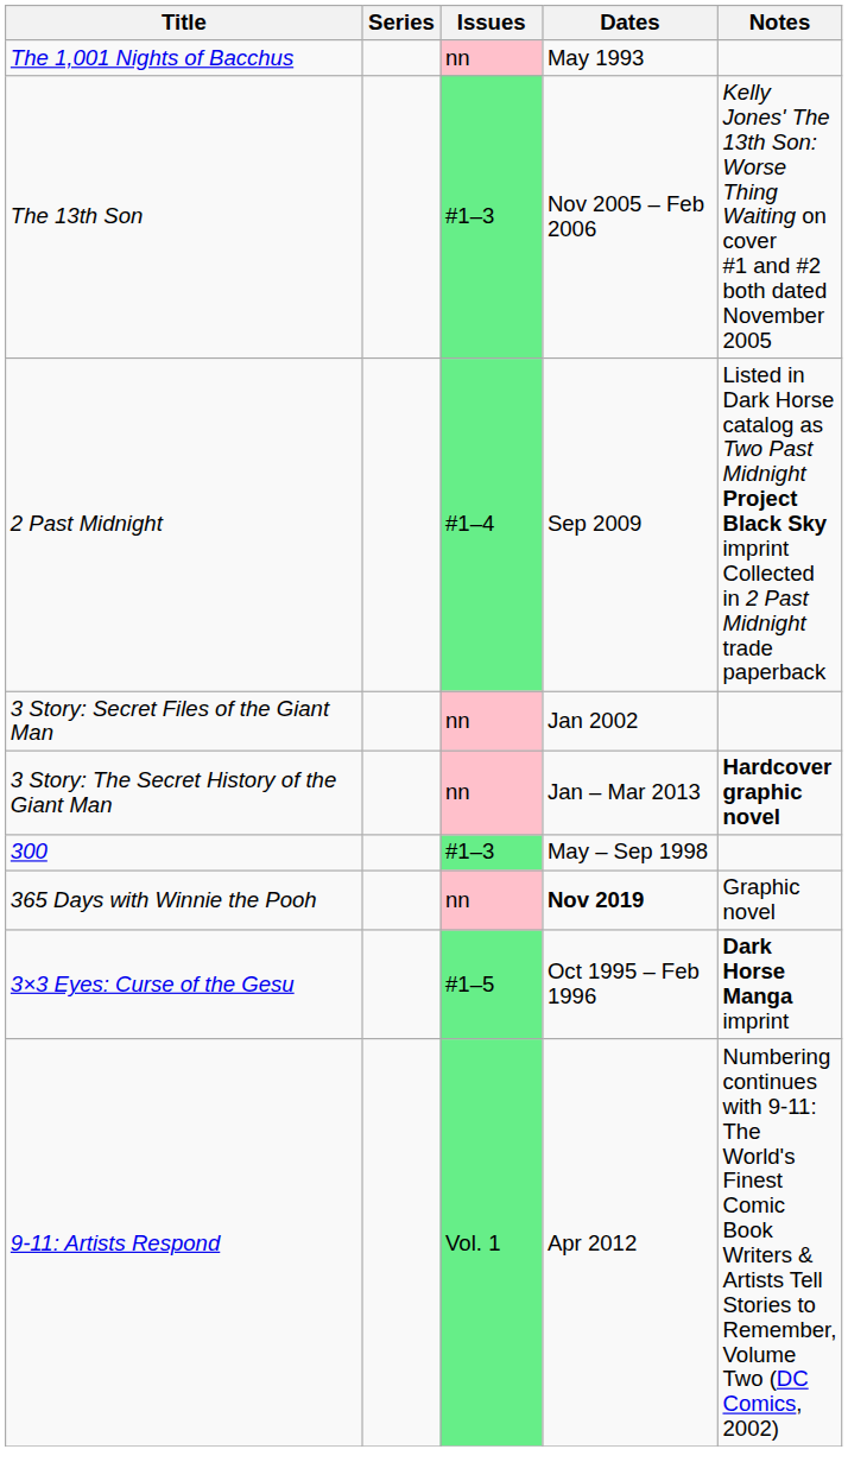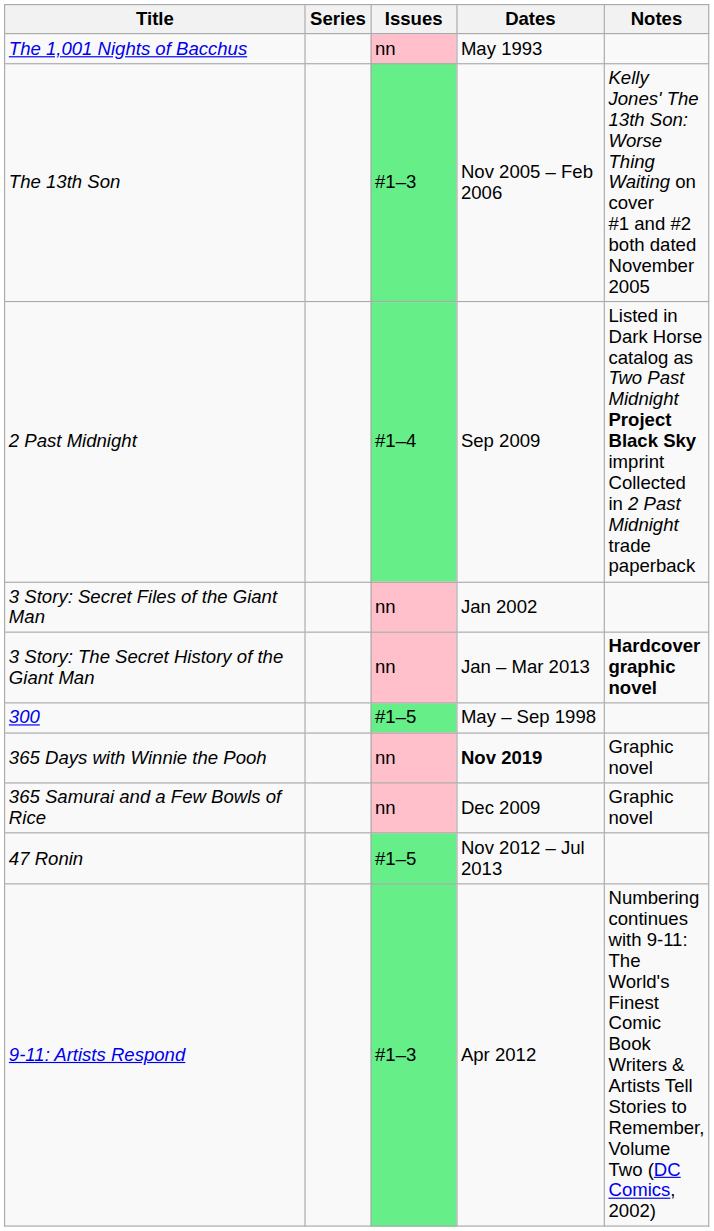 <table class="wikitable">
 <tr>
 <th scope="col" style="width: 400px;">Title</th>
 <th scope="col" style="width: 50px;">Series</th>
 <th scope="col" style="width: 80px;">Issues</th>
 <th scope="col" style="width: 180px;">Dates</th>
 <th>Notes</th>
 </tr>
 <tr>
 <td><em><a href='#'>The 1,001 Nights of Bacchus</a></em></td>
 <td></td>
 <td style="background:#FFC0CB;">nn</td>
 <td>May 1993</td>
 <td></td>
 </tr>
 <tr>
 <td><em>The 13th Son</em></td>
 <td></td>
 <td style="background:#66EE88;">#1–3</td>
 <td>Nov 2005 – Feb 2006</td>
 <td><em>Kelly Jones' The 13th Son: Worse Thing Waiting</em> on cover<br>#1 and #2 both dated November 2005</td>
 </tr>
 <tr>
 <td><em>2 Past Midnight</em></td>
 <td></td>
 <td style="background:#66EE88;">#1–4</td>
 <td>Sep 2009</td>
 <td>Listed in Dark Horse catalog as <em>Two Past Midnight</em><br><strong>Project Black Sky</strong> imprint<br>Collected in <em>2 Past Midnight</em> trade paperback</td>
 </tr>
 <tr>
 <td><em>3 Story: Secret Files of the Giant Man</em></td>
 <td></td>
 <td style="width:20px; background:#FFC0CB;">nn</td>
 <td>Jan 2002</td>
 <td></td>
 </tr>
 <tr>
 <td><em>3 Story: The Secret History of the Giant Man</em></td>
 <td></td>
 <td style="background:#FFC0CB;">nn</td>
 <td>Jan – Mar 2013</td>
 <td><strong>Hardcover graphic novel</strong></td>
 </tr>
 <tr>
 <td><em><a href='#'>300</a></em></td>
 <td></td>
-<td style="background:#66EE88;">#1–3</td>
+<td style="background:#66EE88;">#1–5</td>
 <td>May – Sep 1998</td>
 <td></td>
 </tr>
 <tr>
 <td><em>365 Days with Winnie the Pooh</em></td>
 <td></td>
 <td style="background:#FFC0CB;">nn</td>
 <td><strong>Nov 2019</strong></td>
 <td>Graphic novel</td>
 </tr>
 <tr>
-<td><em><a href='#'>3×3 Eyes: Curse of the Gesu</a></em></td>
+<td><em>365 Samurai and a Few Bowls of Rice</em></td>
+<td></td>
+<td style="background:#FFC0CB;">nn</td>
+<td>Dec 2009</td>
+<td>Graphic novel</td>
+</tr>
+<tr>
+<td><em>47 Ronin</em></td>
 <td></td>
 <td style="background:#66EE88;">#1–5</td>
-<td>Oct 1995 – Feb 1996</td>
-<td><strong>Dark Horse Manga</strong> imprint</td>
+<td>Nov 2012 – Jul 2013</td>
+<td></td>
 </tr>
 <tr>
 <td><em><a href='#'>9-11: Artists Respond</a></em></td>
 <td></td>
-<td style="background:#66EE88;">Vol. 1</td>
+<td style="background:#66EE88;">#1–3</td>
 <td>Apr 2012</td>
 <td>Numbering continues with 9-11: The World's Finest Comic Book Writers & Artists Tell Stories to Remember, Volume Two (<a href='#'>DC Comics</a>, 2002)</td>
 </tr>
 </table>
